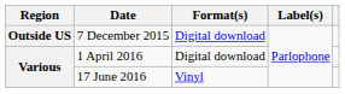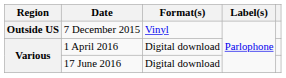 <table class="wikitable plainrowheaders">
 <tr>
 <th scope="col">Region</th>
 <th scope="col">Date</th>
 <th scope="col">Format(s)</th>
 <th scope="col">Label(s)</th>
 <th scope="col"></th>
 </tr>
 <tr>
 <th scope="row">Outside US</th>
 <td>7 December 2015</td>
-<td><a href='#'>Digital download</a> </td>
+<td><a href='#'>Vinyl</a> </td>
 <td rowspan="3"><a href='#'>Parlophone</a></td>
 <td></td>
 </tr>
 <tr>
 <th scope="row" rowspan="2">Various</th>
 <td>1 April 2016</td>
 <td>Digital download </td>
 <td></td>
 </tr>
 <tr>
 <td>17 June 2016</td>
-<td><a href='#'>Vinyl</a> </td>
+<td>Digital download </td>
 <td></td>
 </tr>
 </table>
